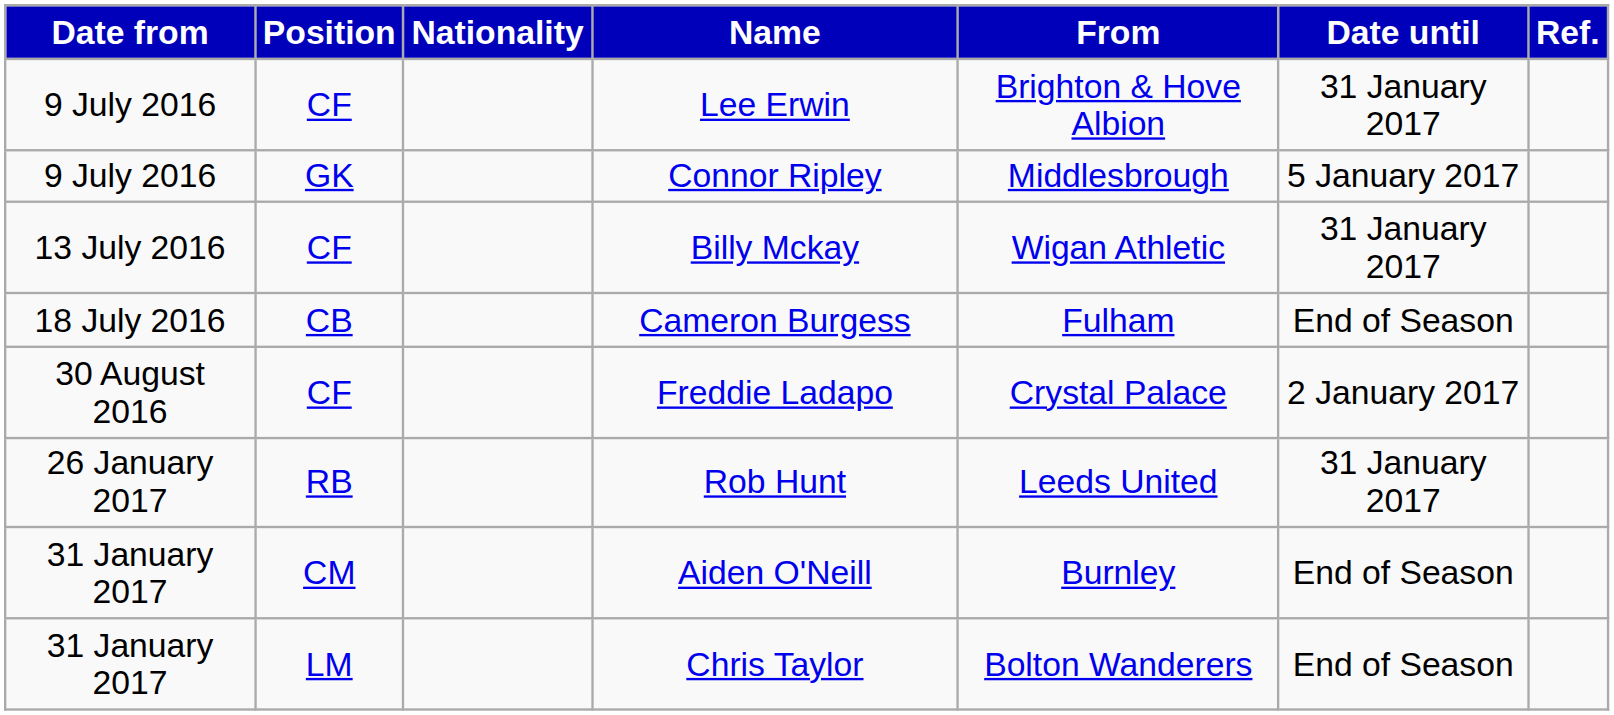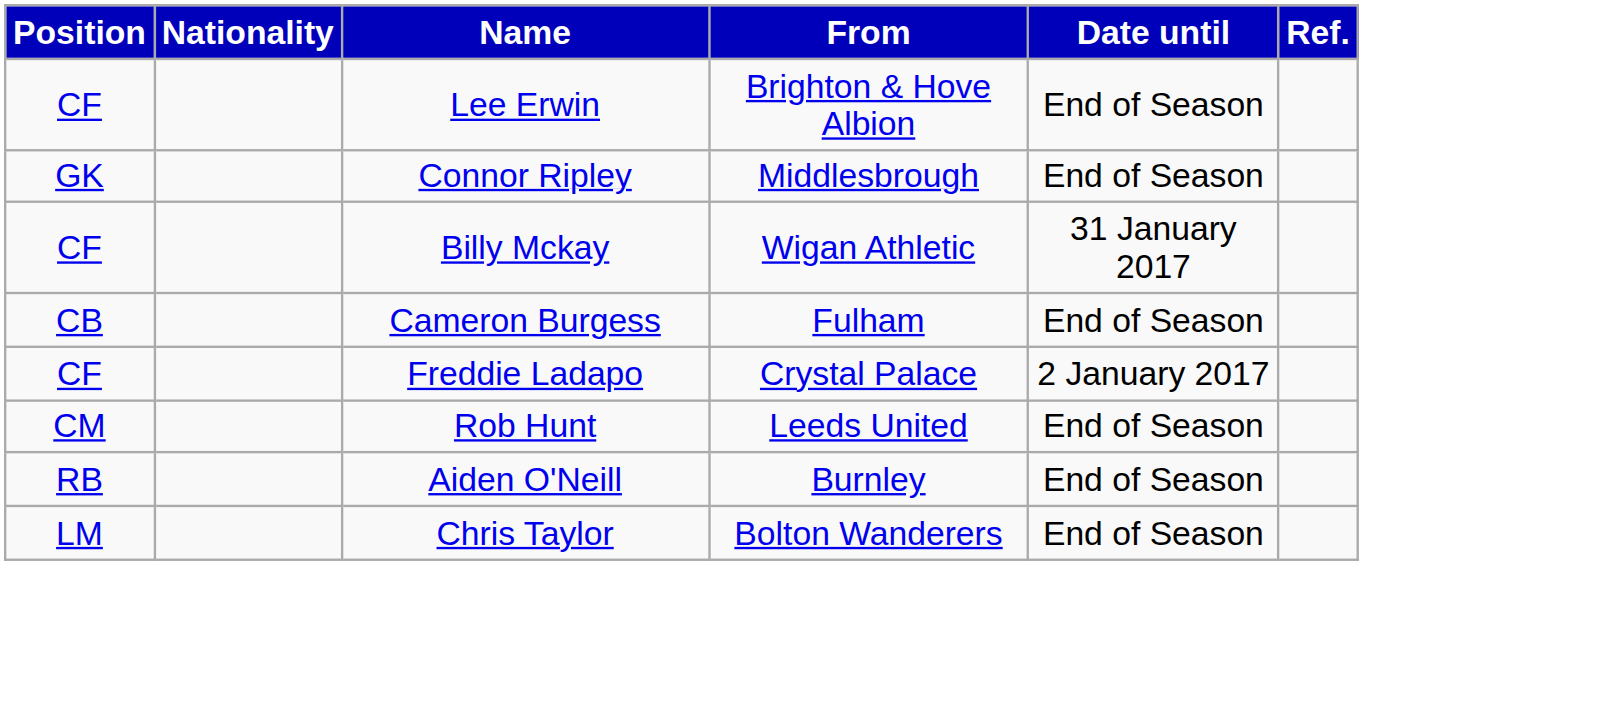 <table class="wikitable"  style="text-align:center; font-size:90%; ">
 <tr>
-<th style="background:#0000BB; color:white; width:100px;">Date from</th>
 <th style="background:#0000BB; color:white; width:50px;">Position</th>
 <th style="background:#0000BB; color:white; width:50px;">Nationality</th>
 <th style="background:#0000BB; color:white; width:150px;">Name</th>
 <th style="background:#0000BB; color:white; width:130px;">From</th>
 <th style="background:#0000BB; color:white; width:100px;">Date until</th>
 <th style="background:#0000BB; color:white; width:25px;">Ref.</th>
 </tr>
 <tr>
-<td>9 July 2016</td>
 <td><a href='#'>CF</a></td>
 <td></td>
 <td><a href='#'>Lee Erwin</a></td>
 <td><a href='#'>Brighton & Hove Albion</a></td>
-<td>31 January 2017</td>
+<td>End of Season</td>
 <td></td>
 </tr>
 <tr>
-<td>9 July 2016</td>
 <td><a href='#'>GK</a></td>
 <td></td>
 <td><a href='#'>Connor Ripley</a></td>
 <td><a href='#'>Middlesbrough</a></td>
-<td>5 January 2017</td>
+<td>End of Season</td>
 <td></td>
 </tr>
 <tr>
-<td>13 July 2016</td>
 <td><a href='#'>CF</a></td>
 <td></td>
 <td><a href='#'>Billy Mckay</a></td>
 <td><a href='#'>Wigan Athletic</a></td>
 <td>31 January 2017</td>
 <td></td>
 </tr>
 <tr>
-<td>18 July 2016</td>
 <td><a href='#'>CB</a></td>
 <td></td>
 <td><a href='#'>Cameron Burgess</a></td>
 <td><a href='#'>Fulham</a></td>
 <td>End of Season</td>
 <td></td>
 </tr>
 <tr>
-<td>30 August 2016</td>
 <td><a href='#'>CF</a></td>
 <td></td>
 <td><a href='#'>Freddie Ladapo</a></td>
 <td><a href='#'>Crystal Palace</a></td>
 <td>2 January 2017</td>
 <td></td>
 </tr>
 <tr>
-<td>26 January 2017</td>
-<td><a href='#'>RB</a></td>
+<td><a href='#'>CM</a></td>
 <td></td>
 <td><a href='#'>Rob Hunt</a></td>
 <td><a href='#'>Leeds United</a></td>
-<td>31 January 2017</td>
+<td>End of Season</td>
 <td></td>
 </tr>
 <tr>
-<td>31 January 2017</td>
-<td><a href='#'>CM</a></td>
+<td><a href='#'>RB</a></td>
 <td></td>
 <td><a href='#'>Aiden O'Neill</a></td>
 <td><a href='#'>Burnley</a></td>
 <td>End of Season</td>
 <td></td>
 </tr>
 <tr>
-<td>31 January 2017</td>
 <td><a href='#'>LM</a></td>
 <td></td>
 <td><a href='#'>Chris Taylor</a></td>
 <td><a href='#'>Bolton Wanderers</a></td>
 <td>End of Season</td>
 <td></td>
 </tr>
 </table>
